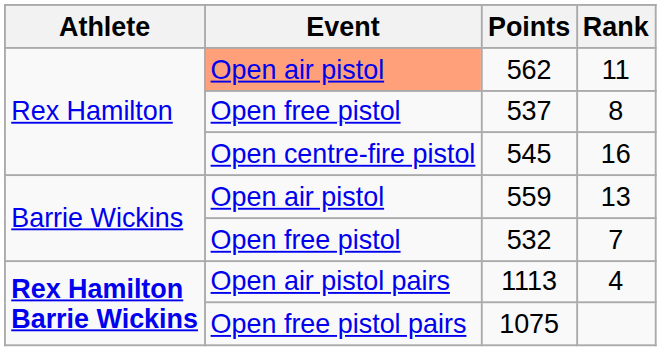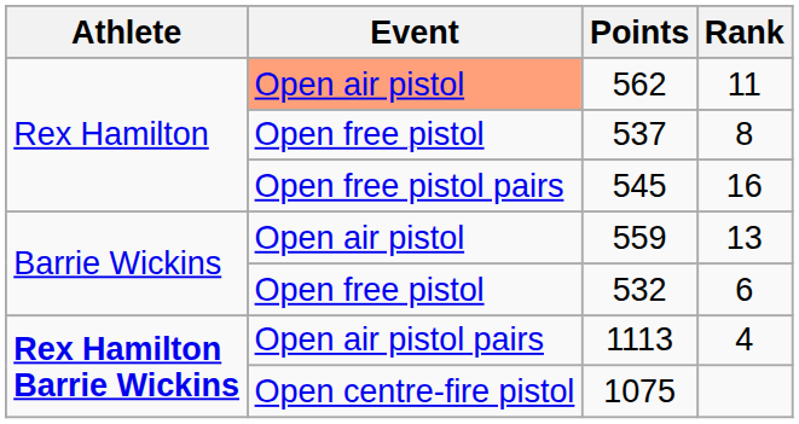 <table class="wikitable" style="font-size:90%;">
 <tr>
 <th>Athlete</th>
 <th>Event</th>
 <th>Points</th>
 <th>Rank</th>
 </tr>
 <tr align=center>
 <td align=left rowspan=3><a href='#'>Rex Hamilton</a></td>
 <td align=left style="background: lightsalmon;"><a href='#'>Open air pistol</a></td>
 <td>562</td>
 <td>11</td>
 </tr>
 <tr align=center>
 <td align=left><a href='#'>Open free pistol</a></td>
 <td>537</td>
 <td>8</td>
 </tr>
 <tr align=center>
-<td align=left><a href='#'>Open centre-fire pistol</a></td>
+<td align=left><a href='#'>Open free pistol pairs</a></td>
 <td>545</td>
 <td>16</td>
 </tr>
 <tr align=center>
 <td align=left rowspan=2><a href='#'>Barrie Wickins</a></td>
 <td align=left><a href='#'>Open air pistol</a></td>
 <td>559</td>
 <td>13</td>
 </tr>
 <tr align=center>
 <td align=left><a href='#'>Open free pistol</a></td>
 <td>532</td>
-<td>7</td>
+<td>6</td>
 </tr>
 <tr align=center>
 <td align=left rowspan=2><strong><a href='#'>Rex Hamilton</a><br><a href='#'>Barrie Wickins</a></strong></td>
 <td align=left><a href='#'>Open air pistol pairs</a></td>
 <td>1113</td>
 <td>4</td>
 </tr>
 <tr align=center>
-<td align=left><a href='#'>Open free pistol pairs</a></td>
+<td align=left><a href='#'>Open centre-fire pistol</a></td>
 <td>1075</td>
 <td></td>
 </tr>
 </table>
